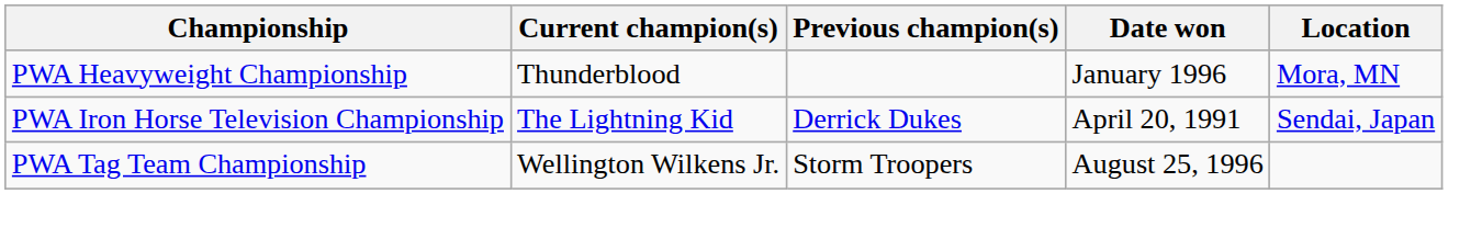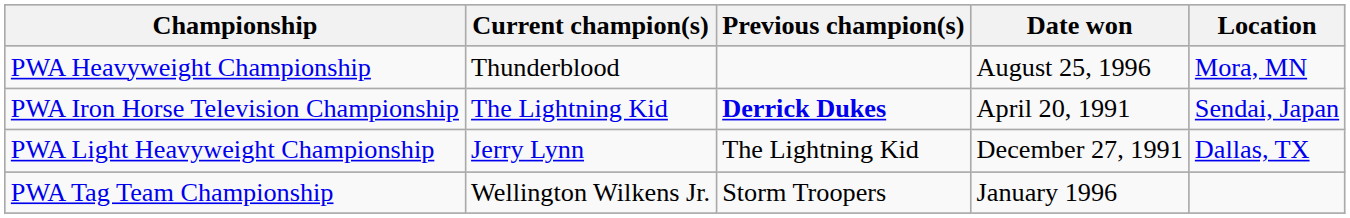 <table class="wikitable">
 <tr>
 <th>Championship</th>
 <th>Current champion(s)</th>
 <th>Previous champion(s)</th>
 <th>Date won</th>
 <th>Location</th>
 </tr>
 <tr>
 <td><a href='#'>PWA Heavyweight Championship</a></td>
 <td>Thunderblood<br></td>
 <td></td>
-<td>January 1996</td>
+<td>August 25, 1996</td>
 <td><a href='#'>Mora, MN</a></td>
 </tr>
 <tr>
 <td><a href='#'>PWA Iron Horse Television Championship</a></td>
 <td><a href='#'>The Lightning Kid</a></td>
-<td><a href='#'>Derrick Dukes</a></td>
+<td><strong><a href='#'>Derrick Dukes</a></strong></td>
 <td>April 20, 1991</td>
 <td><a href='#'>Sendai, Japan</a></td>
+</tr>
+<tr>
+<td><a href='#'>PWA Light Heavyweight Championship</a></td>
+<td><a href='#'>Jerry Lynn</a></td>
+<td>The Lightning Kid</td>
+<td>December 27, 1991</td>
+<td><a href='#'>Dallas, TX</a></td>
 </tr>
 <tr>
 <td><a href='#'>PWA Tag Team Championship</a></td>
 <td>Wellington Wilkens Jr.</td>
 <td>Storm Troopers</td>
-<td>August 25, 1996</td>
+<td>January 1996</td>
 <td></td>
 </tr>
 </table>
